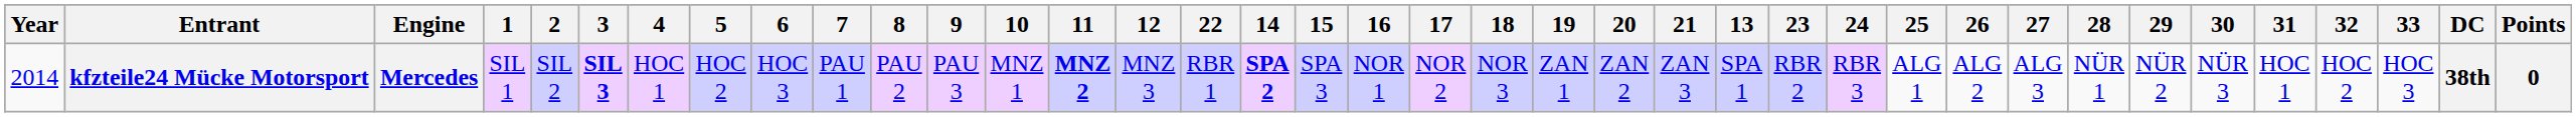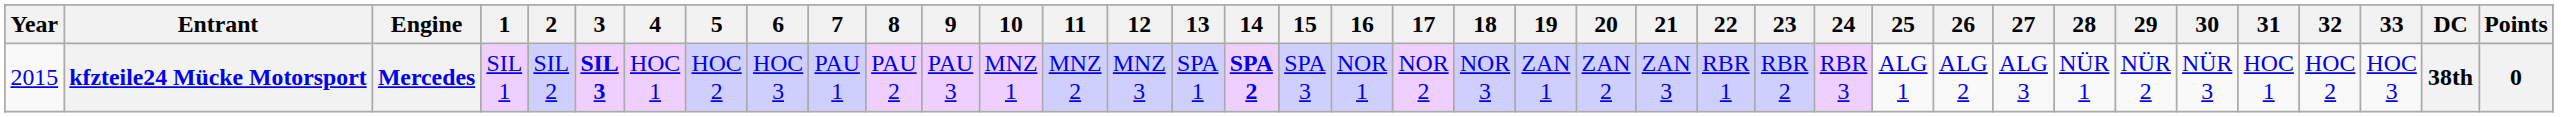 <table class="wikitable" style="text-align:center; font-size:85%">
 <tr>
 <th>Year</th>
 <th>Entrant</th>
 <th>Engine</th>
 <th>1</th>
 <th>2</th>
 <th>3</th>
 <th>4</th>
 <th>5</th>
 <th>6</th>
 <th>7</th>
 <th>8</th>
 <th>9</th>
 <th>10</th>
 <th>11</th>
 <th>12</th>
-<th>22</th>
+<th>13</th>
 <th>14</th>
 <th>15</th>
 <th>16</th>
 <th>17</th>
 <th>18</th>
 <th>19</th>
 <th>20</th>
 <th>21</th>
-<th>13</th>
+<th>22</th>
 <th>23</th>
 <th>24</th>
 <th>25</th>
 <th>26</th>
 <th>27</th>
 <th>28</th>
 <th>29</th>
 <th>30</th>
 <th>31</th>
 <th>32</th>
 <th>33</th>
 <th>DC</th>
 <th>Points</th>
 </tr>
 <tr>
-<td><a href='#'>2014</a></td>
+<td><a href='#'>2015</a></td>
 <th nowrap><a href='#'>kfzteile24 Mücke Motorsport</a></th>
 <th><a href='#'>Mercedes</a></th>
 <td style="background:#EFCFFF;"><a href='#'>SIL<br>1</a><br></td>
 <td style="background:#CFCFFF;"><a href='#'>SIL<br>2</a><br></td>
 <td style="background:#EFCFFF;"><strong><a href='#'>SIL<br>3</a><br></strong></td>
 <td style="background:#EFCFFF;"><a href='#'>HOC<br>1</a><br></td>
 <td style="background:#CFCFFF;"><a href='#'>HOC<br>2</a><br></td>
 <td style="background:#CFCFFF;"><a href='#'>HOC<br>3</a><br></td>
 <td style="background:#CFCFFF;"><a href='#'>PAU<br>1</a><br></td>
 <td style="background:#EFCFFF;"><a href='#'>PAU<br>2</a><br></td>
 <td style="background:#EFCFFF;"><a href='#'>PAU<br>3</a><br></td>
 <td style="background:#EFCFFF;"><a href='#'>MNZ<br>1</a><br></td>
-<td style="background:#CFCFFF;"><strong><a href='#'>MNZ<br>2</a><br></strong></td>
+<td style="background:#CFCFFF;"><a href='#'>MNZ<br>2</a><br></td>
 <td style="background:#CFCFFF;"><a href='#'>MNZ<br>3</a><br></td>
-<td style="background:#CFCFFF;"><a href='#'>RBR<br>1</a><br></td>
+<td style="background:#CFCFFF;"><a href='#'>SPA<br>1</a><br></td>
 <td style="background:#EFCFFF;"><strong><a href='#'>SPA<br>2</a><br></strong></td>
 <td style="background:#CFCFFF;"><a href='#'>SPA<br>3</a><br></td>
 <td style="background:#CFCFFF;"><a href='#'>NOR<br>1</a><br></td>
 <td style="background:#EFCFFF;"><a href='#'>NOR<br>2</a><br></td>
 <td style="background:#CFCFFF;"><a href='#'>NOR<br>3</a><br></td>
 <td style="background:#CFCFFF;"><a href='#'>ZAN<br>1</a><br></td>
 <td style="background:#CFCFFF;"><a href='#'>ZAN<br>2</a><br></td>
 <td style="background:#CFCFFF;"><a href='#'>ZAN<br>3</a><br></td>
-<td style="background:#CFCFFF;"><a href='#'>SPA<br>1</a><br></td>
+<td style="background:#CFCFFF;"><a href='#'>RBR<br>1</a><br></td>
 <td style="background:#CFCFFF;"><a href='#'>RBR<br>2</a><br></td>
 <td style="background:#EFCFFF;"><a href='#'>RBR<br>3</a><br></td>
 <td><a href='#'>ALG<br>1</a></td>
 <td><a href='#'>ALG<br>2</a></td>
 <td><a href='#'>ALG<br>3</a></td>
 <td><a href='#'>NÜR<br>1</a></td>
 <td><a href='#'>NÜR<br>2</a></td>
 <td><a href='#'>NÜR<br>3</a></td>
 <td><a href='#'>HOC<br>1</a></td>
 <td><a href='#'>HOC<br>2</a></td>
 <td><a href='#'>HOC<br>3</a></td>
 <th>38th</th>
 <th>0</th>
 </tr>
 </table>
